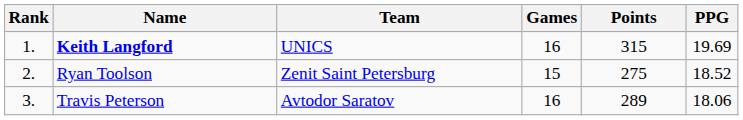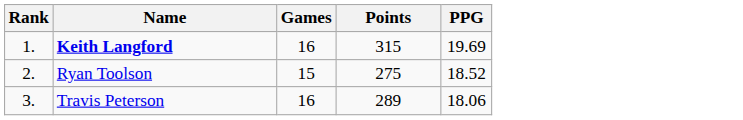 <table class="wikitable sortable" style="text-align: center;">
 <tr>
 <th>Rank</th>
 <th width=200>Name</th>
-<th width=220>Team</th>
 <th>Games</th>
 <th width=90>Points</th>
 <th width=40>PPG</th>
 </tr>
 <tr>
 <td>1.</td>
 <td align="left"> <strong><a href='#'>Keith Langford</a></strong></td>
-<td align="left"> <a href='#'>UNICS</a></td>
 <td>16</td>
 <td>315</td>
 <td>19.69</td>
 </tr>
 <tr>
 <td>2.</td>
 <td align="left"> <a href='#'>Ryan Toolson</a></td>
-<td align="left"> <a href='#'>Zenit Saint Petersburg</a></td>
 <td>15</td>
 <td>275</td>
 <td>18.52</td>
 </tr>
 <tr>
 <td>3.</td>
 <td align="left"> <a href='#'>Travis Peterson</a></td>
-<td align="left"> <a href='#'>Avtodor Saratov</a></td>
 <td>16</td>
 <td>289</td>
 <td>18.06</td>
 </tr>
 </table>
